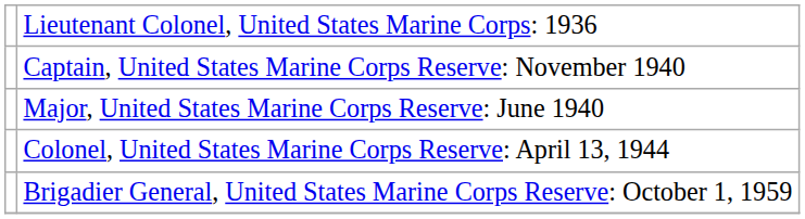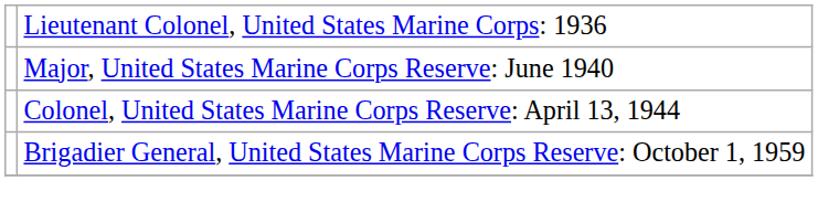 <table class="wikitable" style="background:white">
 <tr>
 <td align="center"></td>
 <td><a href='#'>Lieutenant Colonel</a>, <a href='#'>United States Marine Corps</a>: 1936</td>
-</tr>
-<tr>
-<td align="center"></td>
-<td><a href='#'>Captain</a>, <a href='#'>United States Marine Corps Reserve</a>: November 1940</td>
 </tr>
 <tr>
 <td align="center"></td>
 <td><a href='#'>Major</a>, <a href='#'>United States Marine Corps Reserve</a>: June 1940</td>
 </tr>
 <tr>
 <td align="center"></td>
 <td><a href='#'>Colonel</a>, <a href='#'>United States Marine Corps Reserve</a>: April 13, 1944</td>
 </tr>
 <tr>
 <td align="center"></td>
 <td><a href='#'>Brigadier General</a>, <a href='#'>United States Marine Corps Reserve</a>: October 1, 1959</td>
 </tr>
 <tr>
 </tr>
 </table>
